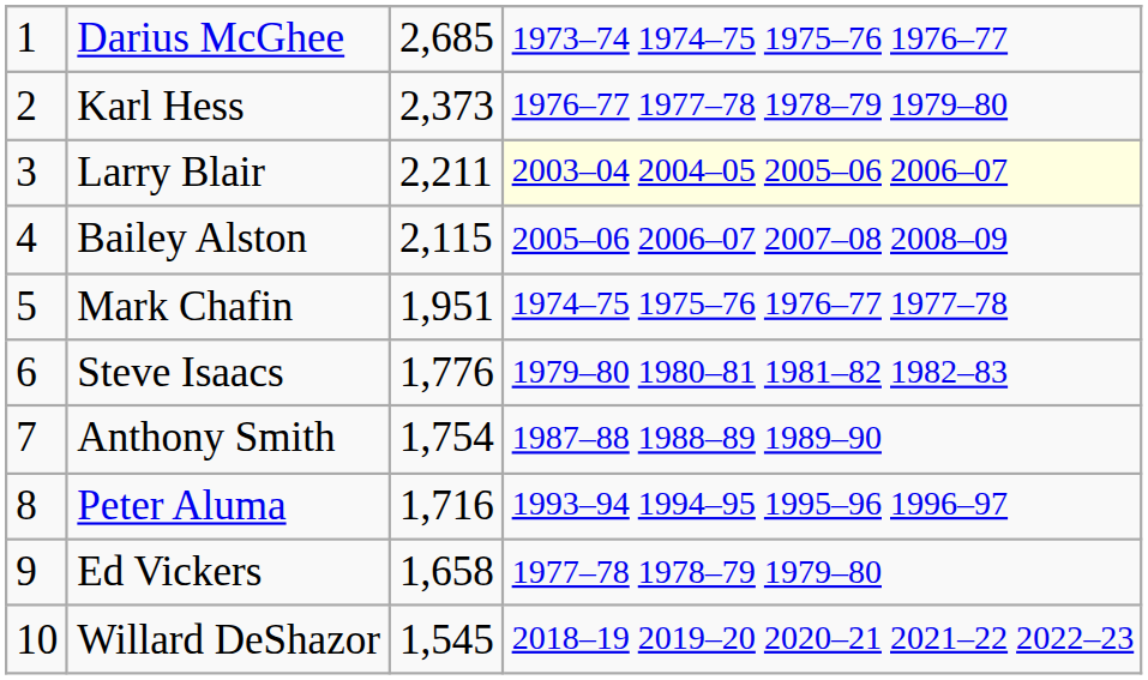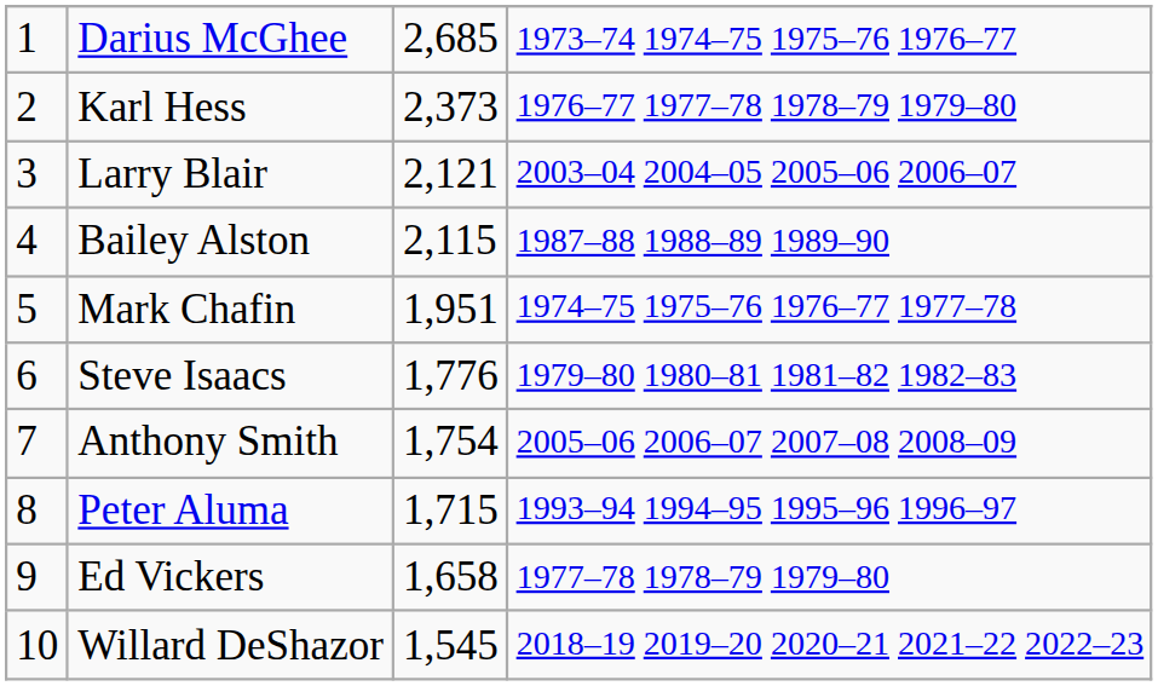 <table class="wikitable">
 <tr>
 </tr>
 <tr>
 <td>1</td>
 <td><a href='#'>Darius McGhee</a></td>
 <td>2,685</td>
 <td style="font-size:80%;"><a href='#'>1973–74</a> <a href='#'>1974–75</a> <a href='#'>1975–76</a> <a href='#'>1976–77</a></td>
 </tr>
 <tr>
 <td>2</td>
 <td>Karl Hess</td>
 <td>2,373</td>
 <td style="font-size:80%;"><a href='#'>1976–77</a> <a href='#'>1977–78</a> <a href='#'>1978–79</a> <a href='#'>1979–80</a></td>
 </tr>
 <tr>
 <td>3</td>
 <td>Larry Blair</td>
-<td>2,211</td>
-<td style="background: lightyellow; font-size:80%;"><a href='#'>2003–04</a> <a href='#'>2004–05</a> <a href='#'>2005–06</a> <a href='#'>2006–07</a></td>
+<td>2,121</td>
+<td style="font-size:80%;"><a href='#'>2003–04</a> <a href='#'>2004–05</a> <a href='#'>2005–06</a> <a href='#'>2006–07</a></td>
 </tr>
 <tr>
 <td>4</td>
 <td>Bailey Alston</td>
 <td>2,115</td>
-<td style="font-size:80%;"><a href='#'>2005–06</a> <a href='#'>2006–07</a> <a href='#'>2007–08</a> <a href='#'>2008–09</a></td>
+<td style="font-size:80%;"><a href='#'>1987–88</a> <a href='#'>1988–89</a> <a href='#'>1989–90</a></td>
 </tr>
 <tr>
 <td>5</td>
 <td>Mark Chafin</td>
 <td>1,951</td>
 <td style="font-size:80%;"><a href='#'>1974–75</a> <a href='#'>1975–76</a> <a href='#'>1976–77</a> <a href='#'>1977–78</a></td>
 </tr>
 <tr>
 <td>6</td>
 <td>Steve Isaacs</td>
 <td>1,776</td>
 <td style="font-size:80%;"><a href='#'>1979–80</a> <a href='#'>1980–81</a> <a href='#'>1981–82</a> <a href='#'>1982–83</a></td>
 </tr>
 <tr>
 <td>7</td>
 <td>Anthony Smith</td>
 <td>1,754</td>
-<td style="font-size:80%;"><a href='#'>1987–88</a> <a href='#'>1988–89</a> <a href='#'>1989–90</a></td>
+<td style="font-size:80%;"><a href='#'>2005–06</a> <a href='#'>2006–07</a> <a href='#'>2007–08</a> <a href='#'>2008–09</a></td>
 </tr>
 <tr>
 <td>8</td>
 <td><a href='#'>Peter Aluma</a></td>
-<td>1,716</td>
+<td>1,715</td>
 <td style="font-size:80%;"><a href='#'>1993–94</a> <a href='#'>1994–95</a> <a href='#'>1995–96</a> <a href='#'>1996–97</a></td>
 </tr>
 <tr>
 <td>9</td>
 <td>Ed Vickers</td>
 <td>1,658</td>
 <td style="font-size:80%;"><a href='#'>1977–78</a> <a href='#'>1978–79</a> <a href='#'>1979–80</a></td>
 </tr>
 <tr>
 <td>10</td>
 <td>Willard DeShazor</td>
 <td>1,545</td>
 <td style="font-size:80%;"><a href='#'>2018–19</a> <a href='#'>2019–20</a> <a href='#'>2020–21</a> <a href='#'>2021–22</a> <a href='#'>2022–23</a></td>
 </tr>
 </table>
